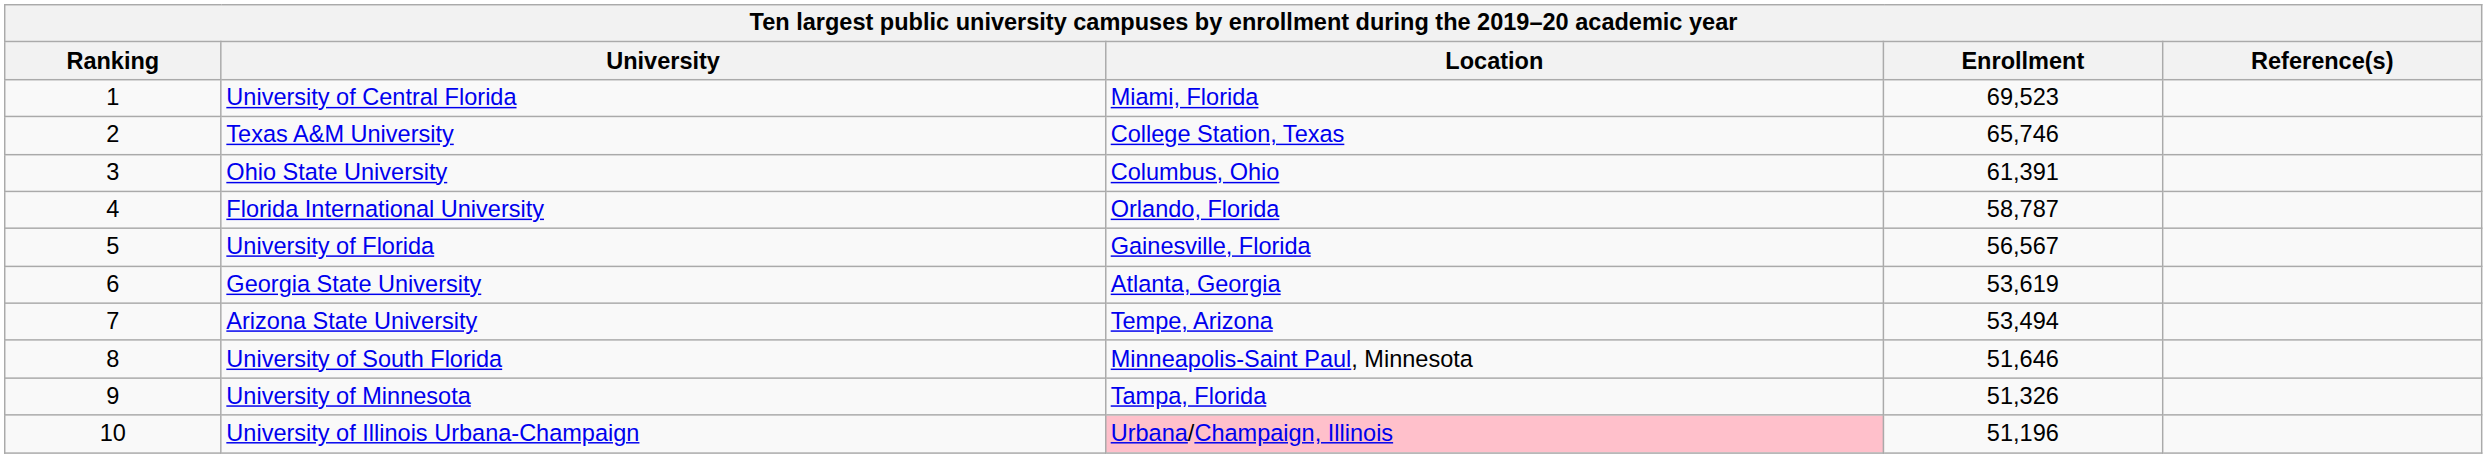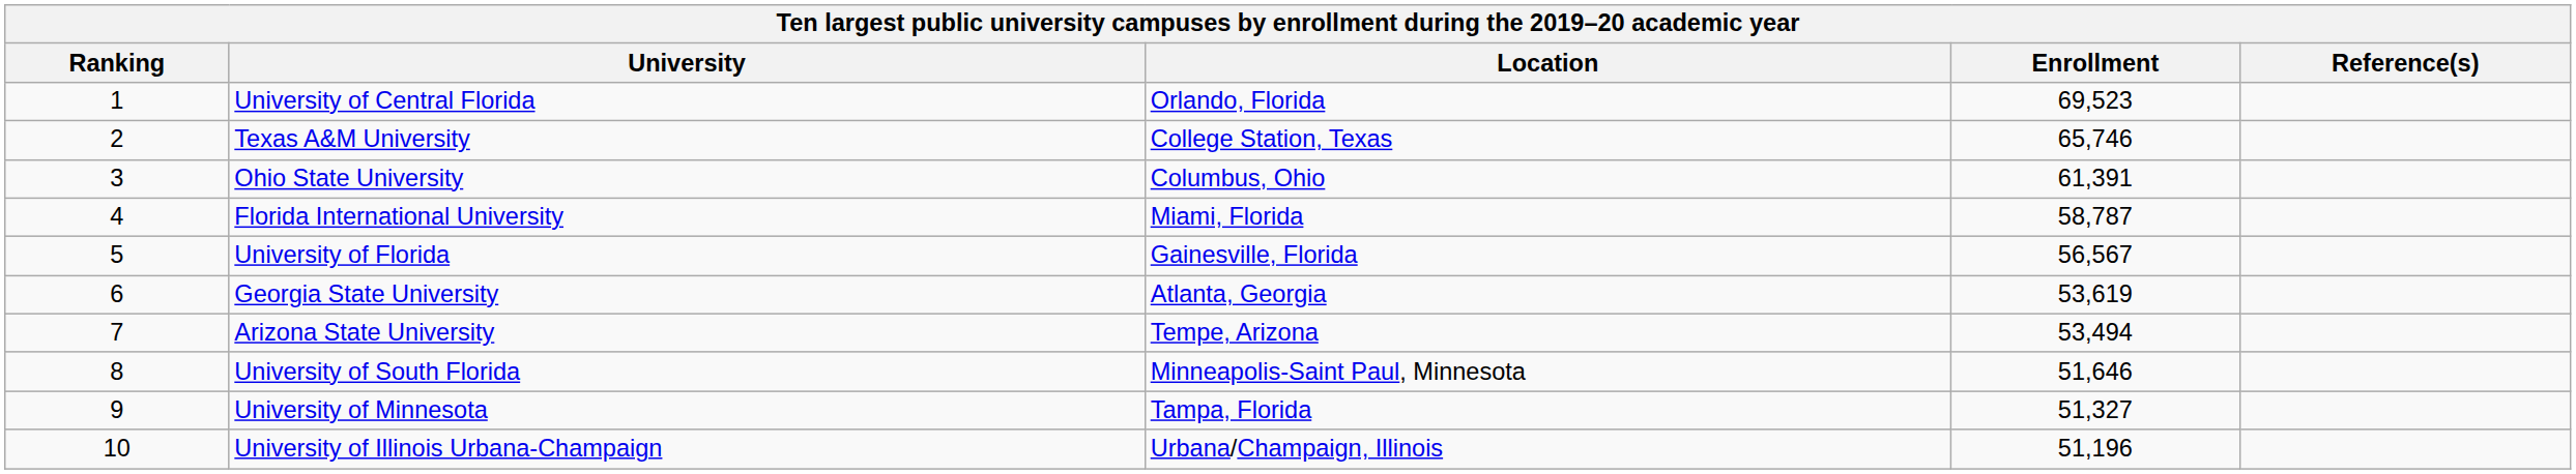 <table class="wikitable sortable" style="width:85%; width:85%">
 <tr valign="top">
 <th colspan="5"><strong>Ten largest public university campuses by enrollment during the 2019–20 academic year</strong></th>
 </tr>
 <tr valign="top">
 <th>Ranking</th>
 <th>University</th>
 <th>Location</th>
 <th>Enrollment</th>
 <th class="unsortable">Reference(s)</th>
 </tr>
 <tr valign="top">
 <td align="center">1</td>
 <td><a href='#'>University of Central Florida</a></td>
-<td><a href='#'>Miami, Florida</a></td>
+<td><a href='#'>Orlando, Florida</a></td>
 <td align="center">69,523</td>
 <td align="center"></td>
 </tr>
 <tr valign="top">
 <td align="center">2</td>
 <td><a href='#'>Texas A&M University</a></td>
 <td><a href='#'>College Station, Texas</a></td>
 <td align="center">65,746</td>
 <td align="center"></td>
 </tr>
 <tr valign="top">
 <td align="center">3</td>
 <td><a href='#'>Ohio State University</a></td>
 <td><a href='#'>Columbus, Ohio</a></td>
 <td align="center">61,391</td>
 <td align="center"></td>
 </tr>
 <tr valign="top">
 <td align="center">4</td>
 <td><a href='#'>Florida International University</a></td>
-<td><a href='#'>Orlando, Florida</a></td>
+<td><a href='#'>Miami, Florida</a></td>
 <td align="center">58,787</td>
 <td align="center"></td>
 </tr>
 <tr valign="top">
 <td align="center">5</td>
 <td><a href='#'>University of Florida</a></td>
 <td><a href='#'>Gainesville, Florida</a></td>
 <td align="center">56,567</td>
 <td align="center"></td>
 </tr>
 <tr valign="top">
 <td align="center">6</td>
 <td><a href='#'>Georgia State University</a></td>
 <td><a href='#'>Atlanta, Georgia</a></td>
 <td align="center">53,619</td>
 <td align="center"></td>
 </tr>
 <tr valign="top">
 <td align="center">7</td>
 <td><a href='#'>Arizona State University</a></td>
 <td><a href='#'>Tempe, Arizona</a></td>
 <td align="center">53,494</td>
 <td align="center"></td>
 </tr>
 <tr valign="top">
 <td align="center">8</td>
 <td><a href='#'>University of South Florida</a></td>
 <td><a href='#'>Minneapolis-Saint Paul</a>, Minnesota</td>
 <td align="center">51,646</td>
 <td align="center"></td>
 </tr>
 <tr valign="top">
 <td align="center">9</td>
 <td><a href='#'>University of Minnesota</a></td>
 <td><a href='#'>Tampa, Florida</a></td>
-<td align="center">51,326</td>
+<td align="center">51,327</td>
 <td align="center"></td>
 </tr>
 <tr valign="top">
 <td align="center">10</td>
 <td><a href='#'>University of Illinois Urbana-Champaign</a></td>
-<td style="background: pink;"><a href='#'>Urbana</a>/<a href='#'>Champaign, Illinois</a></td>
+<td><a href='#'>Urbana</a>/<a href='#'>Champaign, Illinois</a></td>
 <td align="center">51,196</td>
 <td align="center"></td>
 </tr>
 </table>
